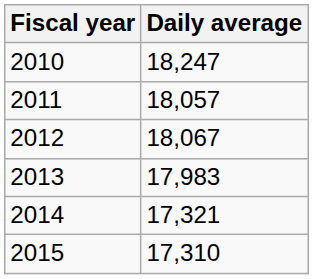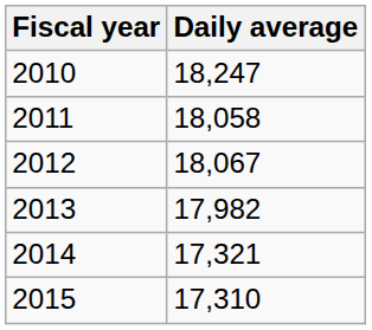 <table class="wikitable">
 <tr>
 <th>Fiscal year</th>
 <th>Daily average</th>
 </tr>
 <tr>
 <td>2010</td>
 <td>18,247</td>
 </tr>
 <tr>
 <td>2011</td>
-<td>18,057</td>
+<td>18,058</td>
 </tr>
 <tr>
 <td>2012</td>
 <td>18,067</td>
 </tr>
 <tr>
 <td>2013</td>
-<td>17,983</td>
+<td>17,982</td>
 </tr>
 <tr>
 <td>2014</td>
 <td>17,321</td>
 </tr>
 <tr>
 <td>2015</td>
 <td>17,310</td>
 </tr>
 </table>
